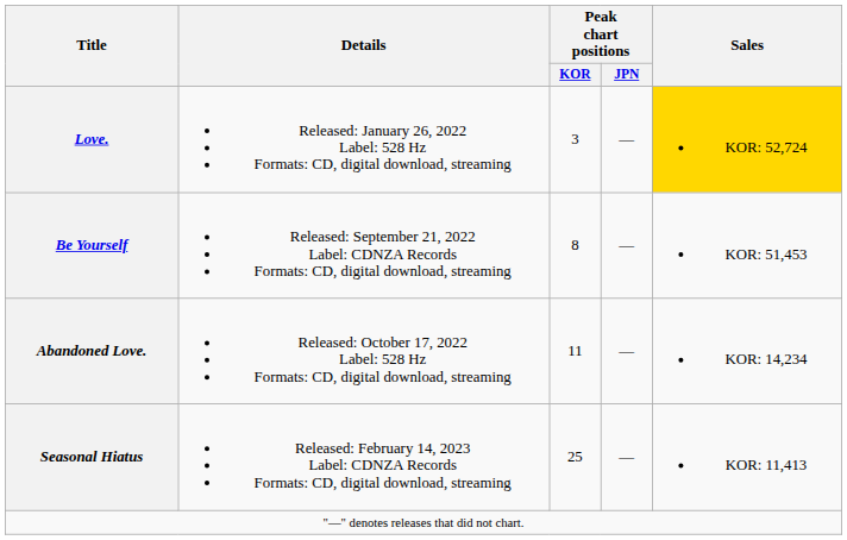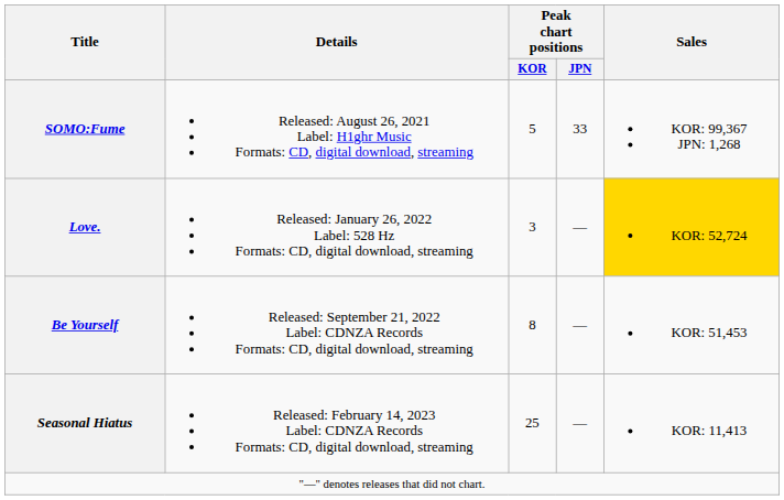 <table class="wikitable plainrowheaders nowrap" style="text-align:center; width:55em;">
 <tr>
 <th scope="col" rowspan="2" style="width:10em;">Title</th>
 <th scope="col" rowspan="2" style="width:22em;">Details</th>
 <th scope="col" colspan="2">Peak<br>chart<br>positions</th>
 <th scope="col" rowspan="2" style="width:11em;">Sales</th>
 </tr>
 <tr>
 <th scope="col" style="font-size:90%; width:3em"><a href='#'>KOR</a><br></th>
 <th scope="col" style="font-size:90%; width:3em"><a href='#'>JPN</a><br></th>
+</tr>
+<tr>
+<th scope=row><em><a href='#'>SOMO:Fume</a></em></th>
+<td><br><ul><li>Released: August 26, 2021</li><li>Label: <a href='#'>H1ghr Music</a></li><li>Formats: <a href='#'>CD</a>, <a href='#'>digital download</a>, <a href='#'>streaming</a></li></ul></td>
+<td>5</td>
+<td>33</td>
+<td><br><ul><li>KOR: 99,367</li><li>JPN: 1,268 </li></ul></td>
 </tr>
 <tr>
 <th scope=row><em><a href='#'>Love.</a></em><br></th>
 <td><br><ul><li>Released: January 26, 2022</li><li>Label: 528 Hz</li><li>Formats: CD, digital download, streaming</li></ul></td>
 <td>3</td>
 <td>—</td>
 <td style="background: gold;"><br><ul><li>KOR: 52,724</li></ul></td>
 </tr>
 <tr>
 <th scope=row><em><a href='#'>Be Yourself</a></em></th>
 <td><br><ul><li>Released: September 21, 2022</li><li>Label: CDNZA Records</li><li>Formats: CD, digital download, streaming</li></ul></td>
 <td>8</td>
 <td>—</td>
 <td><br><ul><li>KOR: 51,453</li></ul></td>
 </tr>
 <tr>
-<th scope=row><em>Abandoned Love.</em><br></th>
-<td><br><ul><li>Released: October 17, 2022</li><li>Label: 528 Hz</li><li>Formats: CD, digital download, streaming</li></ul></td>
-<td>11</td>
-<td>—</td>
-<td><br><ul><li>KOR: 14,234</li></ul></td>
-</tr>
-<tr>
 <th scope=row><em>Seasonal Hiatus</em></th>
 <td><br><ul><li>Released: February 14, 2023</li><li>Label: CDNZA Records</li><li>Formats: CD, digital download, streaming</li></ul></td>
 <td>25</td>
 <td>—</td>
 <td><br><ul><li>KOR: 11,413</li></ul></td>
 </tr>
 <tr>
 <td colspan="5"><small>"—" denotes releases that did not chart.</small></td>
 </tr>
 </table>
